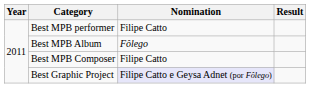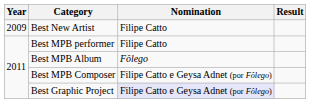 <table class="wikitable">
 <tr>
 <th>Year</th>
 <th>Category</th>
 <th>Nomination</th>
 <th>Result</th>
+</tr>
+<tr>
+<td>2009</td>
+<td>Best New Artist</td>
+<td>Filipe Catto</td>
+<td></td>
 </tr>
 <tr>
 <td rowspan="4">2011</td>
 <td>Best MPB performer</td>
 <td>Filipe Catto</td>
 <td></td>
 </tr>
 <tr>
 <td>Best MPB Album</td>
 <td><em>Fôlego</em></td>
 <td></td>
 </tr>
 <tr>
 <td>Best MPB Composer</td>
-<td>Filipe Catto</td>
+<td>Filipe Catto e Geysa Adnet <small>(por <em>Fôlego</em>)</small></td>
 <td></td>
 </tr>
 <tr>
 <td>Best Graphic Project</td>
 <td style="background: lavender;">Filipe Catto e Geysa Adnet <small>(por <em>Fôlego</em>)</small></td>
 <td></td>
 </tr>
 </table>
